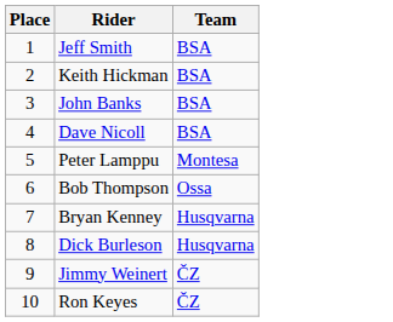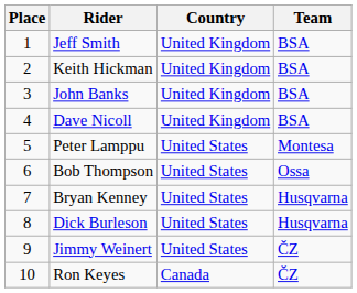 <table class="wikitable">
 <tr>
 <th>Place</th>
 <th>Rider</th>
+<th>Country</th>
 <th>Team</th>
 </tr>
 <tr>
 <td align="center">1</td>
 <td> <a href='#'>Jeff Smith</a></td>
+<td><a href='#'>United Kingdom</a></td>
 <td><a href='#'>BSA</a></td>
 </tr>
 <tr>
 <td align="center">2</td>
 <td> Keith Hickman</td>
+<td><a href='#'>United Kingdom</a></td>
 <td><a href='#'>BSA</a></td>
 </tr>
 <tr>
 <td align="center">3</td>
 <td> <a href='#'>John Banks</a></td>
+<td><a href='#'>United Kingdom</a></td>
 <td><a href='#'>BSA</a></td>
 </tr>
 <tr>
 <td align="center">4</td>
 <td> <a href='#'>Dave Nicoll</a></td>
+<td><a href='#'>United Kingdom</a></td>
 <td><a href='#'>BSA</a></td>
 </tr>
 <tr>
 <td align="center">5</td>
 <td> Peter Lamppu</td>
+<td><a href='#'>United States</a></td>
 <td><a href='#'>Montesa</a></td>
 </tr>
 <tr>
 <td align="center">6</td>
 <td> Bob Thompson</td>
+<td><a href='#'>United States</a></td>
 <td><a href='#'>Ossa</a></td>
 </tr>
 <tr>
 <td align="center">7</td>
 <td> Bryan Kenney</td>
+<td><a href='#'>United States</a></td>
 <td><a href='#'>Husqvarna</a></td>
 </tr>
 <tr>
 <td align="center">8</td>
 <td> <a href='#'>Dick Burleson</a></td>
+<td><a href='#'>United States</a></td>
 <td><a href='#'>Husqvarna</a></td>
 </tr>
 <tr>
 <td align="center">9</td>
 <td> <a href='#'>Jimmy Weinert</a></td>
+<td><a href='#'>United States</a></td>
 <td><a href='#'>ČZ</a></td>
 </tr>
 <tr>
 <td align="center">10</td>
 <td> Ron Keyes</td>
+<td><a href='#'>Canada</a></td>
 <td><a href='#'>ČZ</a></td>
 </tr>
 </table>
